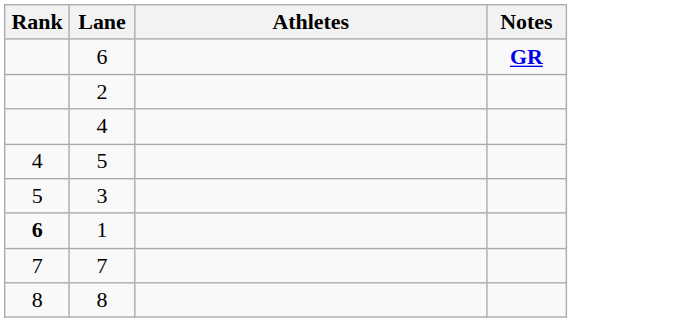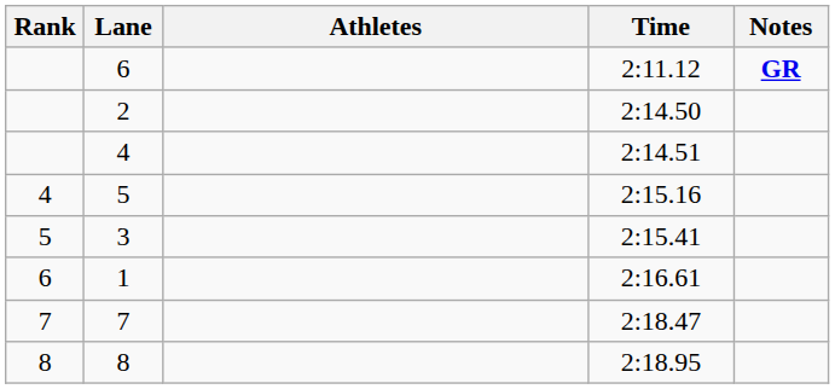 <table class="wikitable sortable" style="text-align:center;">
 <tr>
 <th width=40>Rank</th>
 <th width=40>Lane</th>
 <th width=250>Athletes</th>
+<th width=80>Time</th>
 <th width=50>Notes</th>
 </tr>
 <tr>
 <td></td>
 <td>6</td>
 <td align=left></td>
+<td>2:11.12</td>
 <td><strong><a href='#'>GR</a></strong></td>
 </tr>
 <tr>
 <td></td>
 <td>2</td>
 <td align=left></td>
+<td>2:14.50</td>
 <td></td>
 </tr>
 <tr>
 <td></td>
 <td>4</td>
 <td align=left></td>
+<td>2:14.51</td>
 <td></td>
 </tr>
 <tr>
 <td>4</td>
 <td>5</td>
 <td align=left></td>
+<td>2:15.16</td>
 <td></td>
 </tr>
 <tr>
 <td>5</td>
 <td>3</td>
 <td align=left></td>
+<td>2:15.41</td>
 <td></td>
 </tr>
 <tr>
-<td><strong>6</strong></td>
+<td>6</td>
 <td>1</td>
 <td align=left></td>
+<td>2:16.61</td>
 <td></td>
 </tr>
 <tr>
 <td>7</td>
 <td>7</td>
 <td align=left></td>
+<td>2:18.47</td>
 <td></td>
 </tr>
 <tr>
 <td>8</td>
 <td>8</td>
 <td align=left></td>
+<td>2:18.95</td>
 <td></td>
 </tr>
 </table>
